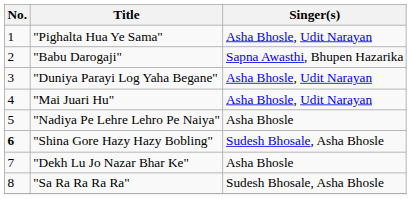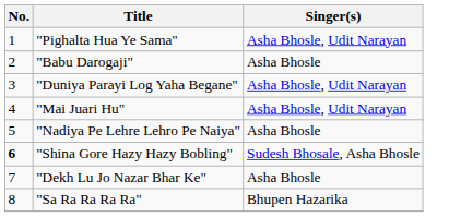 <table class="wikitable">
 <tr>
 <th>No.</th>
 <th>Title</th>
 <th>Singer(s)</th>
 </tr>
 <tr>
 <td>1</td>
 <td>"Pighalta Hua Ye Sama"</td>
 <td><a href='#'>Asha Bhosle</a>, <a href='#'>Udit Narayan</a></td>
 </tr>
 <tr>
 <td>2</td>
 <td>"Babu Darogaji"</td>
-<td><a href='#'>Sapna Awasthi</a>, Bhupen Hazarika</td>
+<td>Asha Bhosle</td>
 </tr>
 <tr>
 <td>3</td>
 <td>"Duniya Parayi Log Yaha Begane"</td>
 <td><a href='#'>Asha Bhosle</a>, <a href='#'>Udit Narayan</a></td>
 </tr>
 <tr>
 <td>4</td>
 <td>"Mai Juari Hu"</td>
 <td><a href='#'>Asha Bhosle</a>, <a href='#'>Udit Narayan</a></td>
 </tr>
 <tr>
 <td>5</td>
 <td>"Nadiya Pe Lehre Lehro Pe Naiya"</td>
 <td>Asha Bhosle</td>
 </tr>
 <tr>
 <td><strong>6</strong></td>
 <td>"Shina Gore Hazy Hazy Bobling"</td>
 <td><a href='#'>Sudesh Bhosale</a>, Asha Bhosle</td>
 </tr>
 <tr>
 <td>7</td>
 <td>"Dekh Lu Jo Nazar Bhar Ke"</td>
 <td>Asha Bhosle</td>
 </tr>
 <tr>
 <td>8</td>
 <td>"Sa Ra Ra Ra Ra"</td>
-<td>Sudesh Bhosale, Asha Bhosle</td>
+<td>Bhupen Hazarika</td>
 </tr>
 <tr>
 </tr>
 </table>
